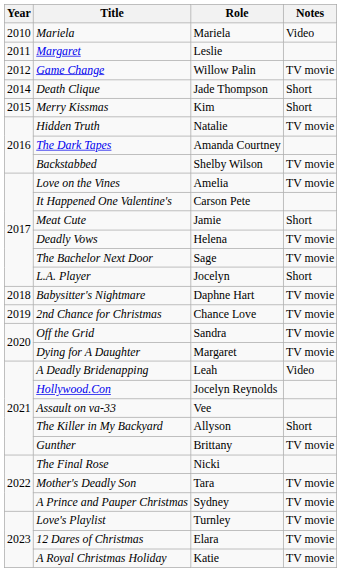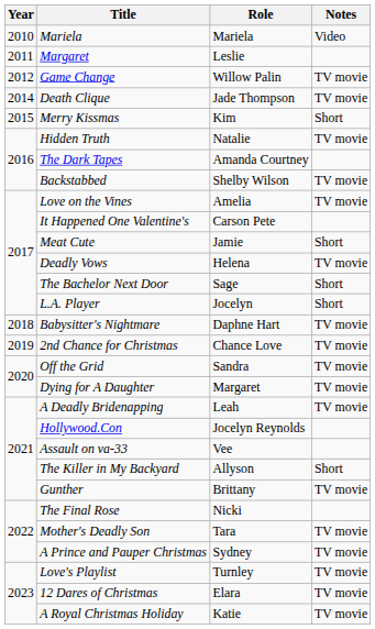 <table class="wikitable">
 <tr>
 <th>Year</th>
 <th>Title</th>
 <th>Role</th>
 <th>Notes</th>
 </tr>
 <tr>
 <td>2010</td>
 <td><em>Mariela</em></td>
 <td>Mariela</td>
 <td>Video</td>
 </tr>
 <tr>
 <td>2011</td>
 <td><em><a href='#'>Margaret</a></em></td>
 <td>Leslie</td>
 <td></td>
 </tr>
 <tr>
 <td>2012</td>
 <td><em><a href='#'>Game Change</a></em></td>
 <td>Willow Palin</td>
 <td>TV movie</td>
 </tr>
 <tr>
 <td>2014</td>
 <td><em>Death Clique</em></td>
 <td>Jade Thompson</td>
-<td>Short</td>
+<td>TV movie</td>
 </tr>
 <tr>
 <td>2015</td>
 <td><em>Merry Kissmas</em></td>
 <td>Kim</td>
 <td>Short</td>
 </tr>
 <tr>
 <td rowspan=3>2016</td>
 <td><em>Hidden Truth</em></td>
 <td>Natalie</td>
 <td>TV movie</td>
 </tr>
 <tr>
 <td><em><a href='#'>The Dark Tapes</a></em></td>
 <td>Amanda Courtney</td>
 <td></td>
 </tr>
 <tr>
 <td><em>Backstabbed</em></td>
 <td>Shelby Wilson</td>
 <td>TV movie</td>
 </tr>
 <tr>
 <td rowspan=6>2017</td>
 <td><em>Love on the Vines</em></td>
 <td>Amelia</td>
 <td>TV movie</td>
 </tr>
 <tr>
 <td><em>It Happened One Valentine's</em></td>
 <td>Carson Pete</td>
 <td></td>
 </tr>
 <tr>
 <td><em>Meat Cute</em></td>
 <td>Jamie</td>
 <td>Short</td>
 </tr>
 <tr>
 <td><em>Deadly Vows</em></td>
 <td>Helena</td>
 <td>TV movie</td>
 </tr>
 <tr>
 <td><em>The Bachelor Next Door</em></td>
 <td>Sage</td>
-<td>TV movie</td>
+<td>Short</td>
 </tr>
 <tr>
 <td><em>L.A. Player</em></td>
 <td>Jocelyn</td>
 <td>Short</td>
 </tr>
 <tr>
 <td>2018</td>
 <td><em>Babysitter's Nightmare</em></td>
 <td>Daphne Hart</td>
 <td>TV movie</td>
 </tr>
 <tr>
 <td>2019</td>
 <td><em>2nd Chance for Christmas</em></td>
 <td>Chance Love</td>
 <td>TV movie</td>
 </tr>
 <tr>
 <td rowspan=2>2020</td>
 <td><em>Off the Grid</em></td>
 <td>Sandra</td>
 <td>TV movie</td>
 </tr>
 <tr>
 <td><em>Dying for A Daughter</em></td>
 <td>Margaret</td>
 <td>TV movie</td>
 </tr>
 <tr>
 <td rowspan=5>2021</td>
 <td><em>A Deadly Bridenapping</em></td>
 <td>Leah</td>
-<td>Video</td>
+<td>TV movie</td>
 </tr>
 <tr>
 <td><em><a href='#'>Hollywood.Con</a></em></td>
 <td>Jocelyn Reynolds</td>
 <td></td>
 </tr>
 <tr>
 <td><em>Assault on va-33</em></td>
 <td>Vee</td>
 <td></td>
 </tr>
 <tr>
 <td><em>The Killer in My Backyard</em></td>
 <td>Allyson</td>
 <td>Short</td>
 </tr>
 <tr>
 <td><em>Gunther</em></td>
 <td>Brittany</td>
 <td>TV movie</td>
 </tr>
 <tr>
 <td rowspan=3>2022</td>
 <td><em>The Final Rose</em></td>
 <td>Nicki</td>
 <td></td>
 </tr>
 <tr>
 <td><em>Mother's Deadly Son</em></td>
 <td>Tara</td>
 <td>TV movie</td>
 </tr>
 <tr>
 <td><em>A Prince and Pauper Christmas</em></td>
 <td>Sydney</td>
 <td>TV movie</td>
 </tr>
 <tr>
 <td rowspan=3>2023</td>
 <td><em>Love's Playlist</em></td>
 <td>Turnley</td>
 <td>TV movie</td>
 </tr>
 <tr>
 <td><em>12 Dares of Christmas</em></td>
 <td>Elara</td>
 <td>TV movie</td>
 </tr>
 <tr>
 <td><em>A Royal Christmas Holiday</em></td>
 <td>Katie</td>
 <td>TV movie</td>
 </tr>
 </table>
